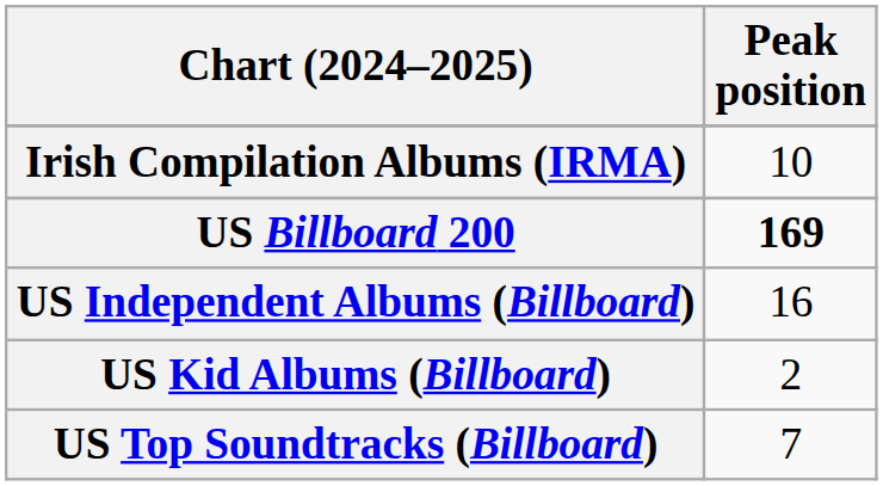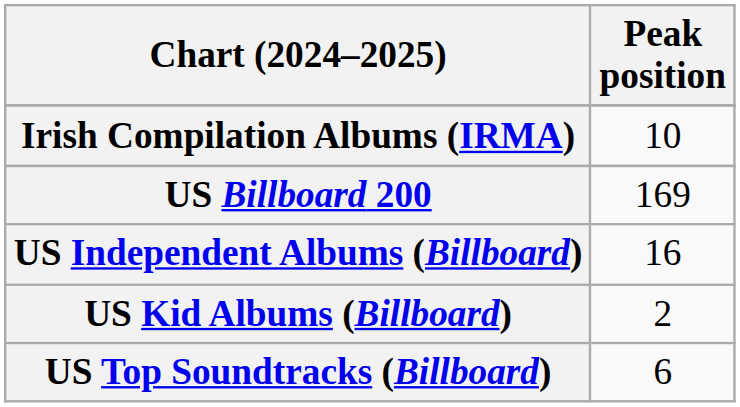 <table class="wikitable sortable plainrowheaders" style="text-align:center">
 <tr>
 <th scope="col">Chart (2024–2025)</th>
 <th scope="col">Peak<br>position</th>
 </tr>
 <tr>
 </tr>
 <tr>
 </tr>
 <tr>
 </tr>
 <tr>
 </tr>
 <tr>
 </tr>
 <tr>
 <th scope="row">Irish Compilation Albums (<a href='#'>IRMA</a>)</th>
 <td>10</td>
 </tr>
 <tr>
 </tr>
 <tr>
 </tr>
 <tr>
 <th scope="row">US <a href='#'><em>Billboard</em> 200</a></th>
-<td><strong>169</strong></td>
+<td>169</td>
 </tr>
 <tr>
 <th scope="row">US <a href='#'>Independent Albums</a> (<em><a href='#'>Billboard</a></em>)</th>
 <td>16</td>
 </tr>
 <tr>
 <th scope="row">US <a href='#'>Kid Albums</a> (<a href='#'><em>Billboard</em></a>)</th>
 <td>2</td>
 </tr>
 <tr>
 <th scope="row">US <a href='#'>Top Soundtracks</a> (<em><a href='#'>Billboard</a></em>)</th>
-<td>7</td>
+<td>6</td>
 </tr>
 </table>
